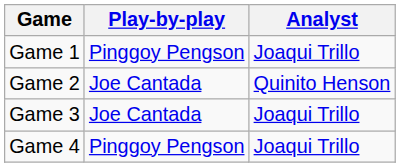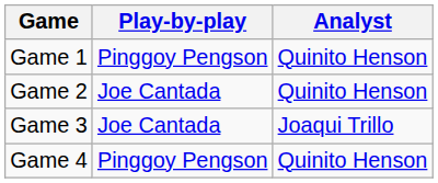 <table class=wikitable>
 <tr>
 <th>Game</th>
 <th><a href='#'>Play-by-play</a></th>
 <th><a href='#'>Analyst</a></th>
 </tr>
 <tr>
 <td>Game 1</td>
 <td><a href='#'>Pinggoy Pengson</a></td>
-<td><a href='#'>Joaqui Trillo</a></td>
+<td><a href='#'>Quinito Henson</a></td>
 </tr>
 <tr>
 <td>Game 2</td>
 <td><a href='#'>Joe Cantada</a></td>
 <td><a href='#'>Quinito Henson</a></td>
 </tr>
 <tr>
 <td>Game 3</td>
 <td><a href='#'>Joe Cantada</a></td>
 <td><a href='#'>Joaqui Trillo</a></td>
 </tr>
 <tr>
 <td>Game 4</td>
 <td><a href='#'>Pinggoy Pengson</a></td>
-<td><a href='#'>Joaqui Trillo</a></td>
+<td><a href='#'>Quinito Henson</a></td>
 </tr>
 </table>
